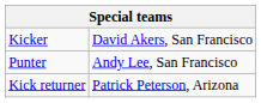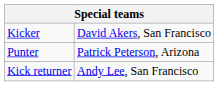 <table class="wikitable">
 <tr>
 <th colspan="6">Special teams</th>
 </tr>
 <tr>
 <td><a href='#'>Kicker</a></td>
 <td><a href='#'>David Akers</a>, San Francisco</td>
 </tr>
 <tr>
 <td><a href='#'>Punter</a></td>
-<td><a href='#'>Andy Lee</a>, San Francisco</td>
+<td><a href='#'>Patrick Peterson</a>, Arizona</td>
 </tr>
 <tr>
 <td><a href='#'>Kick returner</a></td>
-<td><a href='#'>Patrick Peterson</a>, Arizona</td>
+<td><a href='#'>Andy Lee</a>, San Francisco</td>
 </tr>
 </table>
